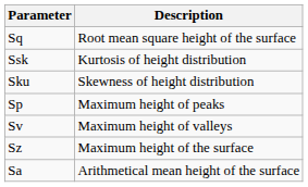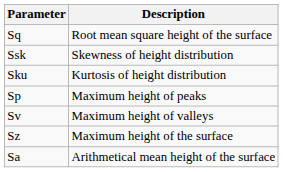 <table class="wikitable">
 <tr>
 <th>Parameter</th>
 <th>Description</th>
 </tr>
 <tr>
 <td>Sq</td>
 <td>Root mean square height of the surface</td>
 </tr>
 <tr>
 <td>Ssk</td>
-<td>Kurtosis of height distribution</td>
+<td>Skewness of height distribution</td>
 </tr>
 <tr>
 <td>Sku</td>
-<td>Skewness of height distribution</td>
+<td>Kurtosis of height distribution</td>
 </tr>
 <tr>
 <td>Sp</td>
 <td>Maximum height of peaks</td>
 </tr>
 <tr>
 <td>Sv</td>
 <td>Maximum height of valleys</td>
 </tr>
 <tr>
 <td>Sz</td>
 <td>Maximum height of the surface</td>
 </tr>
 <tr>
 <td>Sa</td>
 <td>Arithmetical mean height of the surface</td>
 </tr>
 </table>
